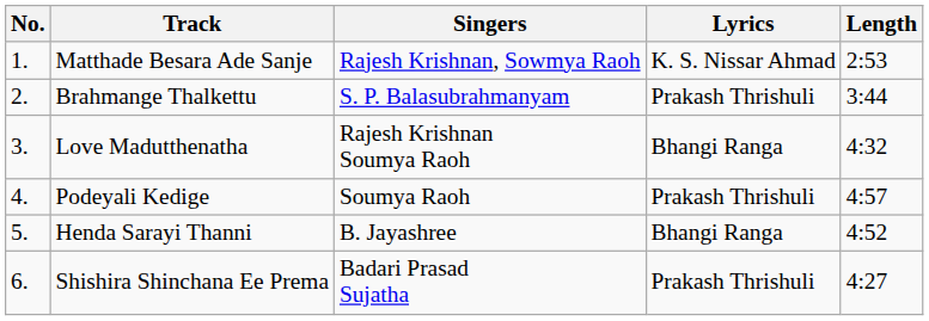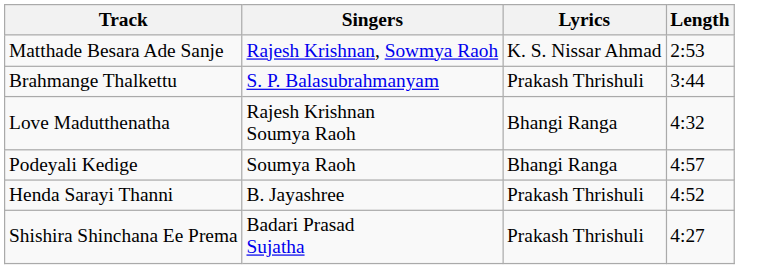 <table class="wikitable">
 <tr>
-<th>No.</th>
 <th>Track</th>
 <th>Singers</th>
 <th>Lyrics</th>
 <th>Length</th>
 </tr>
 <tr>
-<td>1.</td>
 <td>Matthade Besara Ade Sanje</td>
 <td><a href='#'>Rajesh Krishnan</a>, <a href='#'>Sowmya Raoh</a></td>
 <td>K. S. Nissar Ahmad</td>
 <td>2:53</td>
 </tr>
 <tr>
-<td>2.</td>
 <td>Brahmange Thalkettu</td>
 <td><a href='#'>S. P. Balasubrahmanyam</a></td>
 <td>Prakash Thrishuli</td>
 <td>3:44</td>
 </tr>
 <tr>
-<td>3.</td>
 <td>Love Madutthenatha</td>
 <td>Rajesh Krishnan<br>Soumya Raoh</td>
 <td>Bhangi Ranga</td>
 <td>4:32</td>
 </tr>
 <tr>
-<td>4.</td>
 <td>Podeyali Kedige</td>
 <td>Soumya Raoh</td>
-<td>Prakash Thrishuli</td>
+<td>Bhangi Ranga</td>
 <td>4:57</td>
 </tr>
 <tr>
-<td>5.</td>
 <td>Henda Sarayi Thanni</td>
 <td>B. Jayashree</td>
-<td>Bhangi Ranga</td>
+<td>Prakash Thrishuli</td>
 <td>4:52</td>
 </tr>
 <tr>
-<td>6.</td>
 <td>Shishira Shinchana Ee Prema</td>
 <td>Badari Prasad<br><a href='#'>Sujatha</a></td>
 <td>Prakash Thrishuli</td>
 <td>4:27</td>
 </tr>
 </table>
